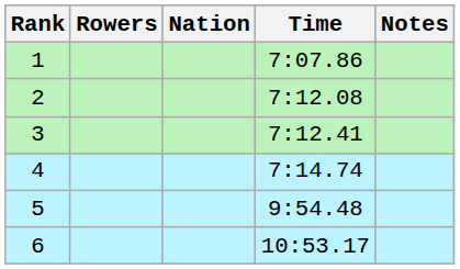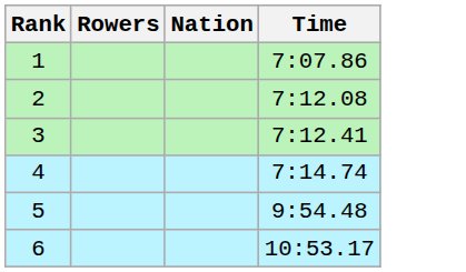 <table class="wikitable sortable" style=text-align:center>
 <tr>
 <th>Rank</th>
 <th>Rowers</th>
 <th>Nation</th>
 <th>Time</th>
-<th>Notes</th>
 </tr>
 <tr bgcolor=bbf3bb>
 <td>1</td>
 <td align=left></td>
 <td align=left></td>
 <td>7:07.86</td>
-<td></td>
 </tr>
 <tr bgcolor=bbf3bb>
 <td>2</td>
 <td align=left></td>
 <td align=left></td>
 <td>7:12.08</td>
-<td></td>
 </tr>
 <tr bgcolor=bbf3bb>
 <td>3</td>
 <td align=left></td>
 <td align=left></td>
 <td>7:12.41</td>
-<td></td>
 </tr>
 <tr bgcolor=bbf3ff>
 <td>4</td>
 <td align=left></td>
 <td align=left></td>
 <td>7:14.74</td>
-<td></td>
 </tr>
 <tr bgcolor=bbf3ff>
 <td>5</td>
 <td align=left></td>
 <td align=left></td>
 <td>9:54.48</td>
-<td></td>
 </tr>
 <tr bgcolor=bbf3ff>
 <td>6</td>
 <td align=left></td>
 <td align=left></td>
 <td>10:53.17</td>
-<td></td>
 </tr>
 </table>
